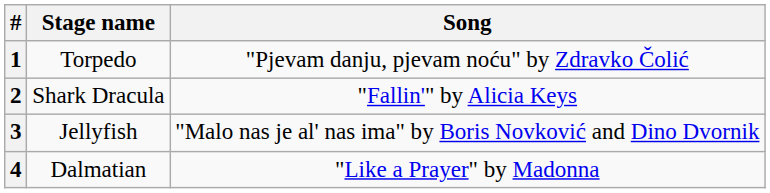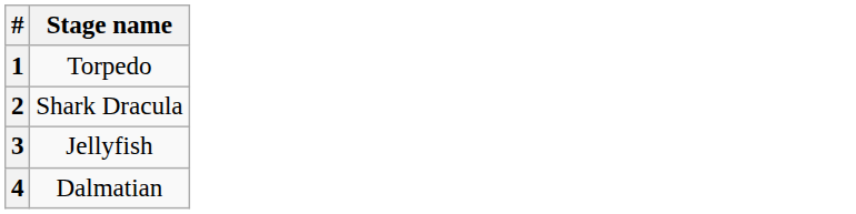 <table class="wikitable plainrowheaders" style="text-align: center;">
 <tr>
 <th>#</th>
 <th>Stage name</th>
-<th>Song</th>
 </tr>
 <tr>
 <th>1</th>
 <td>Torpedo</td>
-<td>"Pjevam danju, pjevam noću" by <a href='#'>Zdravko Čolić</a></td>
 </tr>
 <tr>
 <th>2</th>
 <td>Shark Dracula</td>
-<td>"<a href='#'>Fallin'</a>" by <a href='#'>Alicia Keys</a></td>
 </tr>
 <tr>
 <th>3</th>
 <td>Jellyfish</td>
-<td>"Malo nas je al' nas ima" by <a href='#'>Boris Novković</a> and <a href='#'>Dino Dvornik</a></td>
 </tr>
 <tr>
 <th>4</th>
 <td>Dalmatian</td>
-<td>"<a href='#'>Like a Prayer</a>" by <a href='#'>Madonna</a></td>
 </tr>
 </table>
